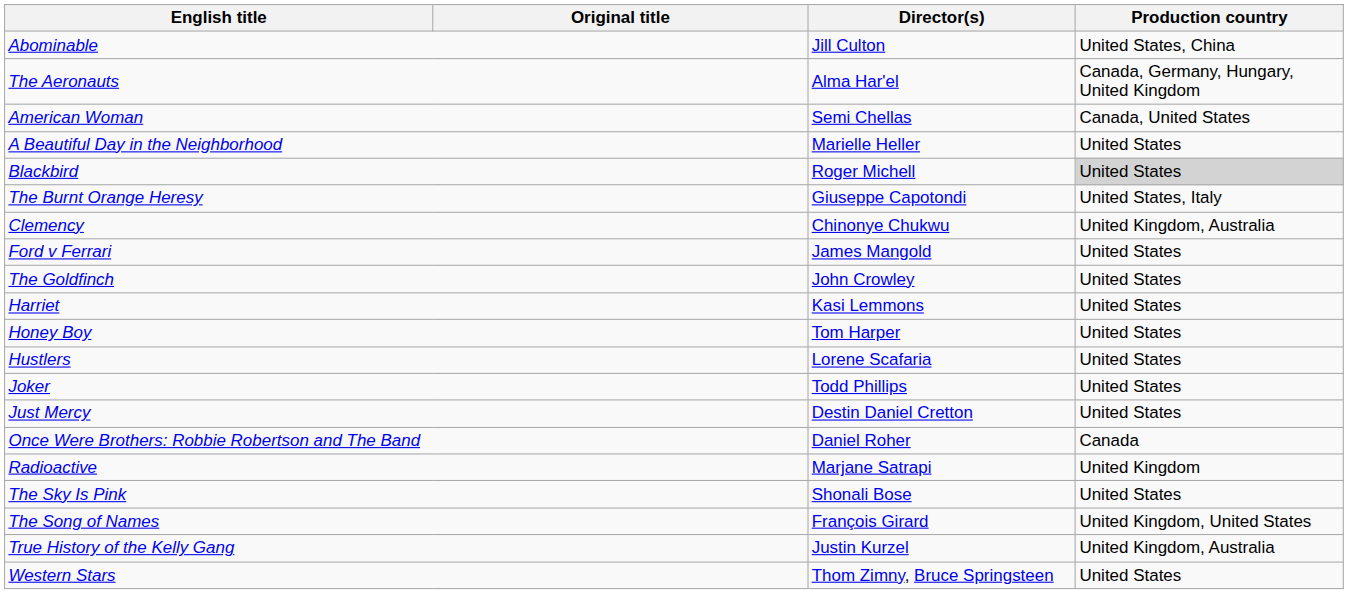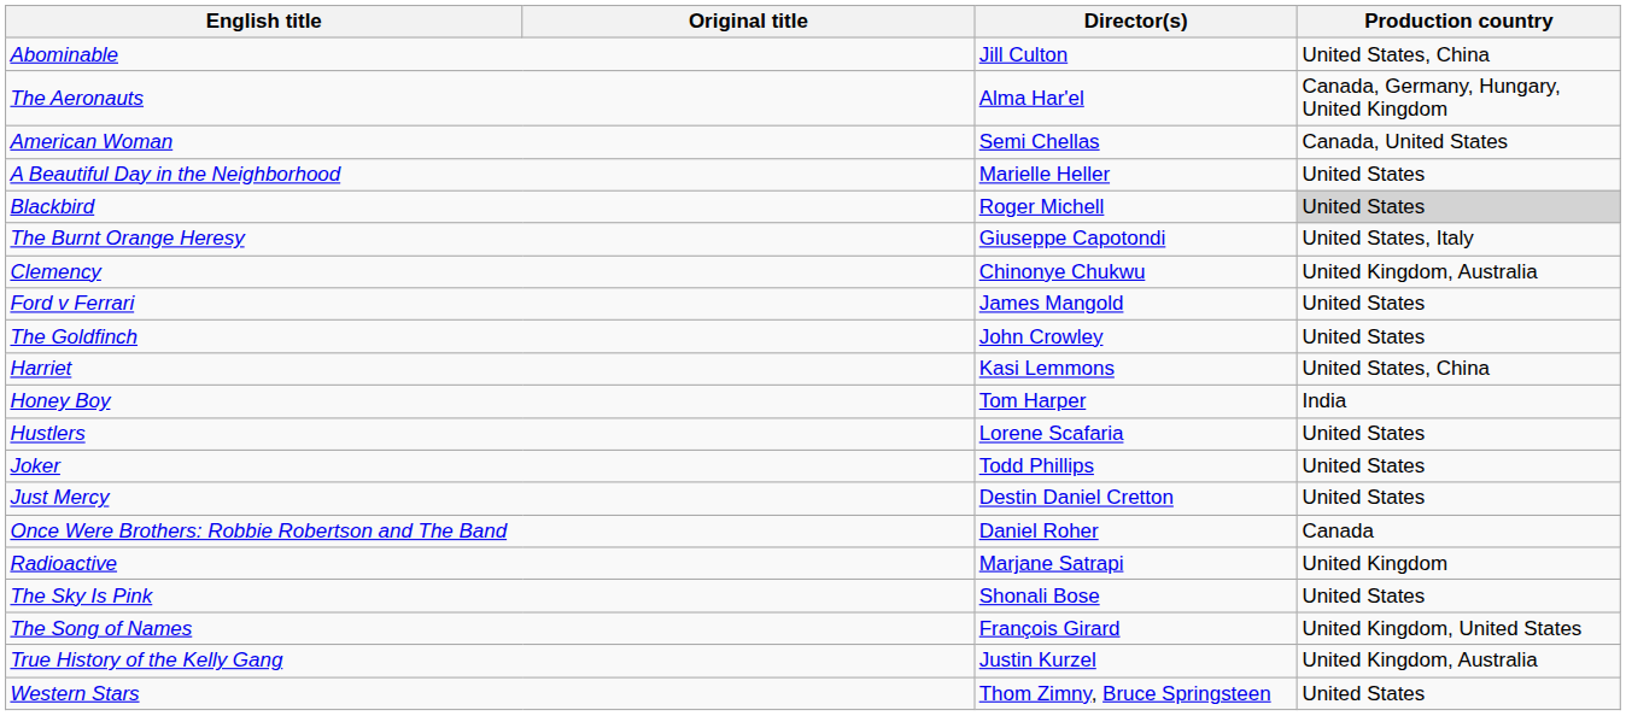 <table class="wikitable" width=100%>
 <tr>
 <th scope="col" width="32%">English title</th>
 <th scope="col" width="28%">Original title</th>
 <th scope="col" width="20%">Director(s)</th>
 <th scope="col" width="20%">Production country</th>
 </tr>
 <tr>
 <td colspan=2><em><a href='#'>Abominable</a></em></td>
 <td><a href='#'>Jill Culton</a></td>
 <td>United States, China</td>
 </tr>
 <tr>
 <td colspan=2><em><a href='#'>The Aeronauts</a></em></td>
 <td><a href='#'>Alma Har'el</a></td>
 <td>Canada, Germany, Hungary, United Kingdom</td>
 </tr>
 <tr>
 <td colspan=2><em><a href='#'>American Woman</a></em></td>
 <td><a href='#'>Semi Chellas</a></td>
 <td>Canada, United States</td>
 </tr>
 <tr>
 <td colspan=2><em><a href='#'>A Beautiful Day in the Neighborhood</a></em></td>
 <td><a href='#'>Marielle Heller</a></td>
 <td>United States</td>
 </tr>
 <tr>
 <td colspan=2><em><a href='#'>Blackbird</a></em></td>
 <td><a href='#'>Roger Michell</a></td>
 <td style="background: lightgrey;">United States</td>
 </tr>
 <tr>
 <td colspan=2><em><a href='#'>The Burnt Orange Heresy</a></em></td>
 <td><a href='#'>Giuseppe Capotondi</a></td>
 <td>United States, Italy</td>
 </tr>
 <tr>
 <td colspan=2><em><a href='#'>Clemency</a></em></td>
 <td><a href='#'>Chinonye Chukwu</a></td>
 <td>United Kingdom, Australia</td>
 </tr>
 <tr>
 <td colspan=2><em><a href='#'>Ford v Ferrari</a></em></td>
 <td><a href='#'>James Mangold</a></td>
 <td>United States</td>
 </tr>
 <tr>
 <td colspan=2><em><a href='#'>The Goldfinch</a></em></td>
 <td><a href='#'>John Crowley</a></td>
 <td>United States</td>
 </tr>
 <tr>
 <td colspan=2><em><a href='#'>Harriet</a></em></td>
 <td><a href='#'>Kasi Lemmons</a></td>
-<td>United States</td>
+<td>United States, China</td>
 </tr>
 <tr>
 <td colspan=2><em><a href='#'>Honey Boy</a></em></td>
 <td><a href='#'>Tom Harper</a></td>
-<td>United States</td>
+<td>India</td>
 </tr>
 <tr>
 <td colspan=2><em><a href='#'>Hustlers</a></em></td>
 <td><a href='#'>Lorene Scafaria</a></td>
 <td>United States</td>
 </tr>
 <tr>
 <td colspan=2><em><a href='#'>Joker</a></em></td>
 <td><a href='#'>Todd Phillips</a></td>
 <td>United States</td>
 </tr>
 <tr>
 <td colspan=2><em><a href='#'>Just Mercy</a></em></td>
 <td><a href='#'>Destin Daniel Cretton</a></td>
 <td>United States</td>
 </tr>
 <tr>
 <td colspan=2><em><a href='#'>Once Were Brothers: Robbie Robertson and The Band</a></em></td>
 <td><a href='#'>Daniel Roher</a></td>
 <td>Canada</td>
 </tr>
 <tr>
 <td colspan=2><em><a href='#'>Radioactive</a></em></td>
 <td><a href='#'>Marjane Satrapi</a></td>
 <td>United Kingdom</td>
 </tr>
 <tr>
 <td colspan=2><em><a href='#'>The Sky Is Pink</a></em></td>
 <td><a href='#'>Shonali Bose</a></td>
 <td>United States</td>
 </tr>
 <tr>
 <td colspan=2><em><a href='#'>The Song of Names</a></em></td>
 <td><a href='#'>François Girard</a></td>
 <td>United Kingdom, United States</td>
 </tr>
 <tr>
 <td colspan=2><em><a href='#'>True History of the Kelly Gang</a></em></td>
 <td><a href='#'>Justin Kurzel</a></td>
 <td>United Kingdom, Australia</td>
 </tr>
 <tr>
 <td colspan=2><em><a href='#'>Western Stars</a></em></td>
 <td><a href='#'>Thom Zimny</a>, <a href='#'>Bruce Springsteen</a></td>
 <td>United States</td>
 </tr>
 </table>
